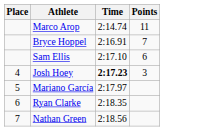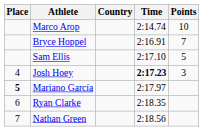 <table class="wikitable">
 <tr>
 <th>Place</th>
 <th>Athlete</th>
+<th>Country</th>
 <th>Time</th>
 <th>Points</th>
 </tr>
 <tr>
 <td align=center></td>
 <td><a href='#'>Marco Arop</a></td>
+<td></td>
 <td>2:14.74</td>
-<td align=center>11</td>
+<td align=center>10</td>
 </tr>
 <tr>
 <td align=center></td>
 <td><a href='#'>Bryce Hoppel</a></td>
+<td></td>
 <td>2:16.91</td>
 <td align=center>7</td>
 </tr>
 <tr>
 <td align=center></td>
 <td><a href='#'>Sam Ellis</a></td>
+<td></td>
 <td>2:17.10</td>
-<td align=center>6</td>
+<td align=center>5</td>
 </tr>
 <tr>
 <td align=center>4</td>
 <td><a href='#'>Josh Hoey</a></td>
+<td></td>
 <td><strong>2:17.23</strong></td>
 <td align=center>3</td>
 </tr>
 <tr>
-<td align=center>5</td>
+<td align=center><strong>5</strong></td>
 <td><a href='#'>Mariano García</a></td>
+<td></td>
 <td>2:17.97</td>
 <td align=center></td>
 </tr>
 <tr>
 <td align=center>6</td>
 <td><a href='#'>Ryan Clarke</a></td>
+<td></td>
 <td>2:18.35</td>
 <td align=center></td>
 </tr>
 <tr>
 <td align=center>7</td>
 <td><a href='#'>Nathan Green</a></td>
+<td></td>
 <td>2:18.56</td>
 <td align=center></td>
 </tr>
 </table>
